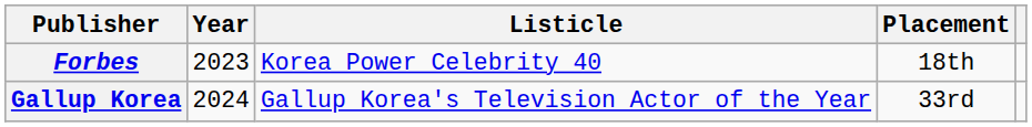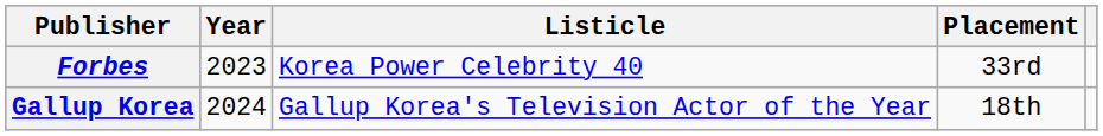 <table class="wikitable plainrowheaders" style="text-align:center">
 <tr>
 <th scope="col">Publisher</th>
 <th scope="col">Year</th>
 <th scope="col">Listicle</th>
 <th scope="col">Placement</th>
 <th scope="col" class="unsortable"></th>
 </tr>
 <tr>
 <th scope="row"><em><a href='#'>Forbes</a></em></th>
 <td>2023</td>
 <td style="text-align:left"><a href='#'>Korea Power Celebrity 40</a></td>
-<td style="text-align:center">18th</td>
+<td style="text-align:center">33rd</td>
 <td></td>
 </tr>
 <tr>
 <th scope="row"><a href='#'>Gallup Korea</a></th>
 <td>2024</td>
 <td style="text-align:left"><a href='#'>Gallup Korea's Television Actor of the Year</a></td>
-<td style="text-align:center">33rd</td>
+<td style="text-align:center">18th</td>
 <td></td>
 </tr>
 </table>
